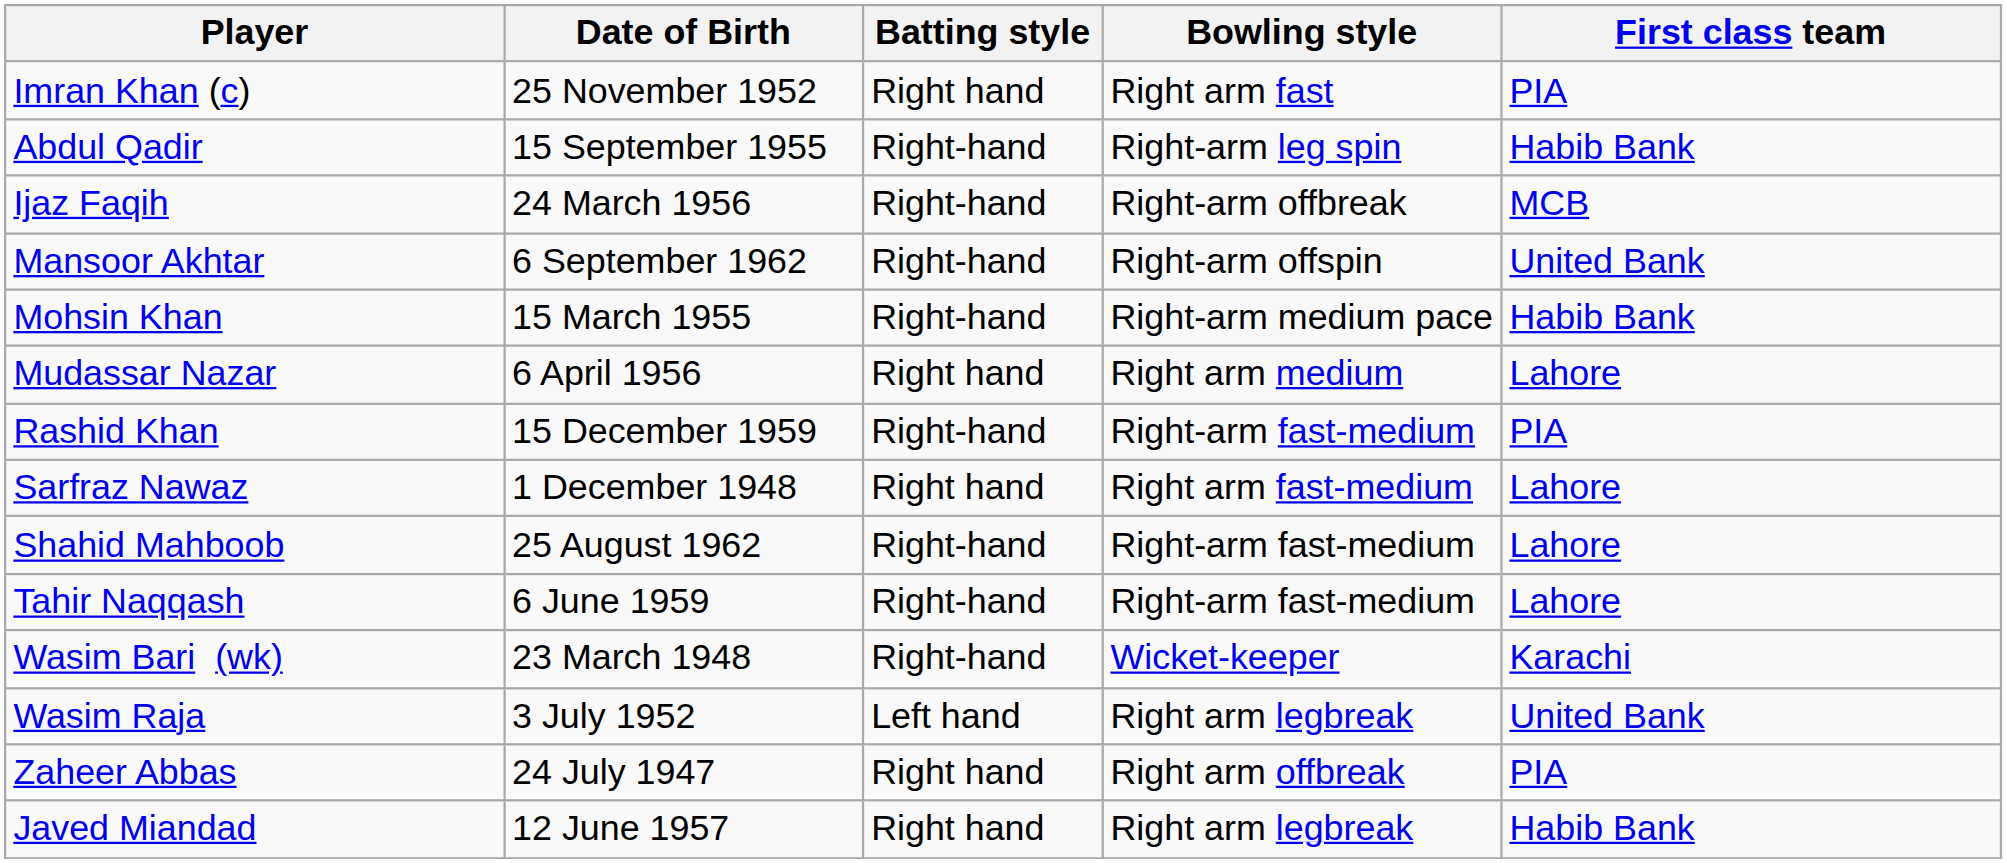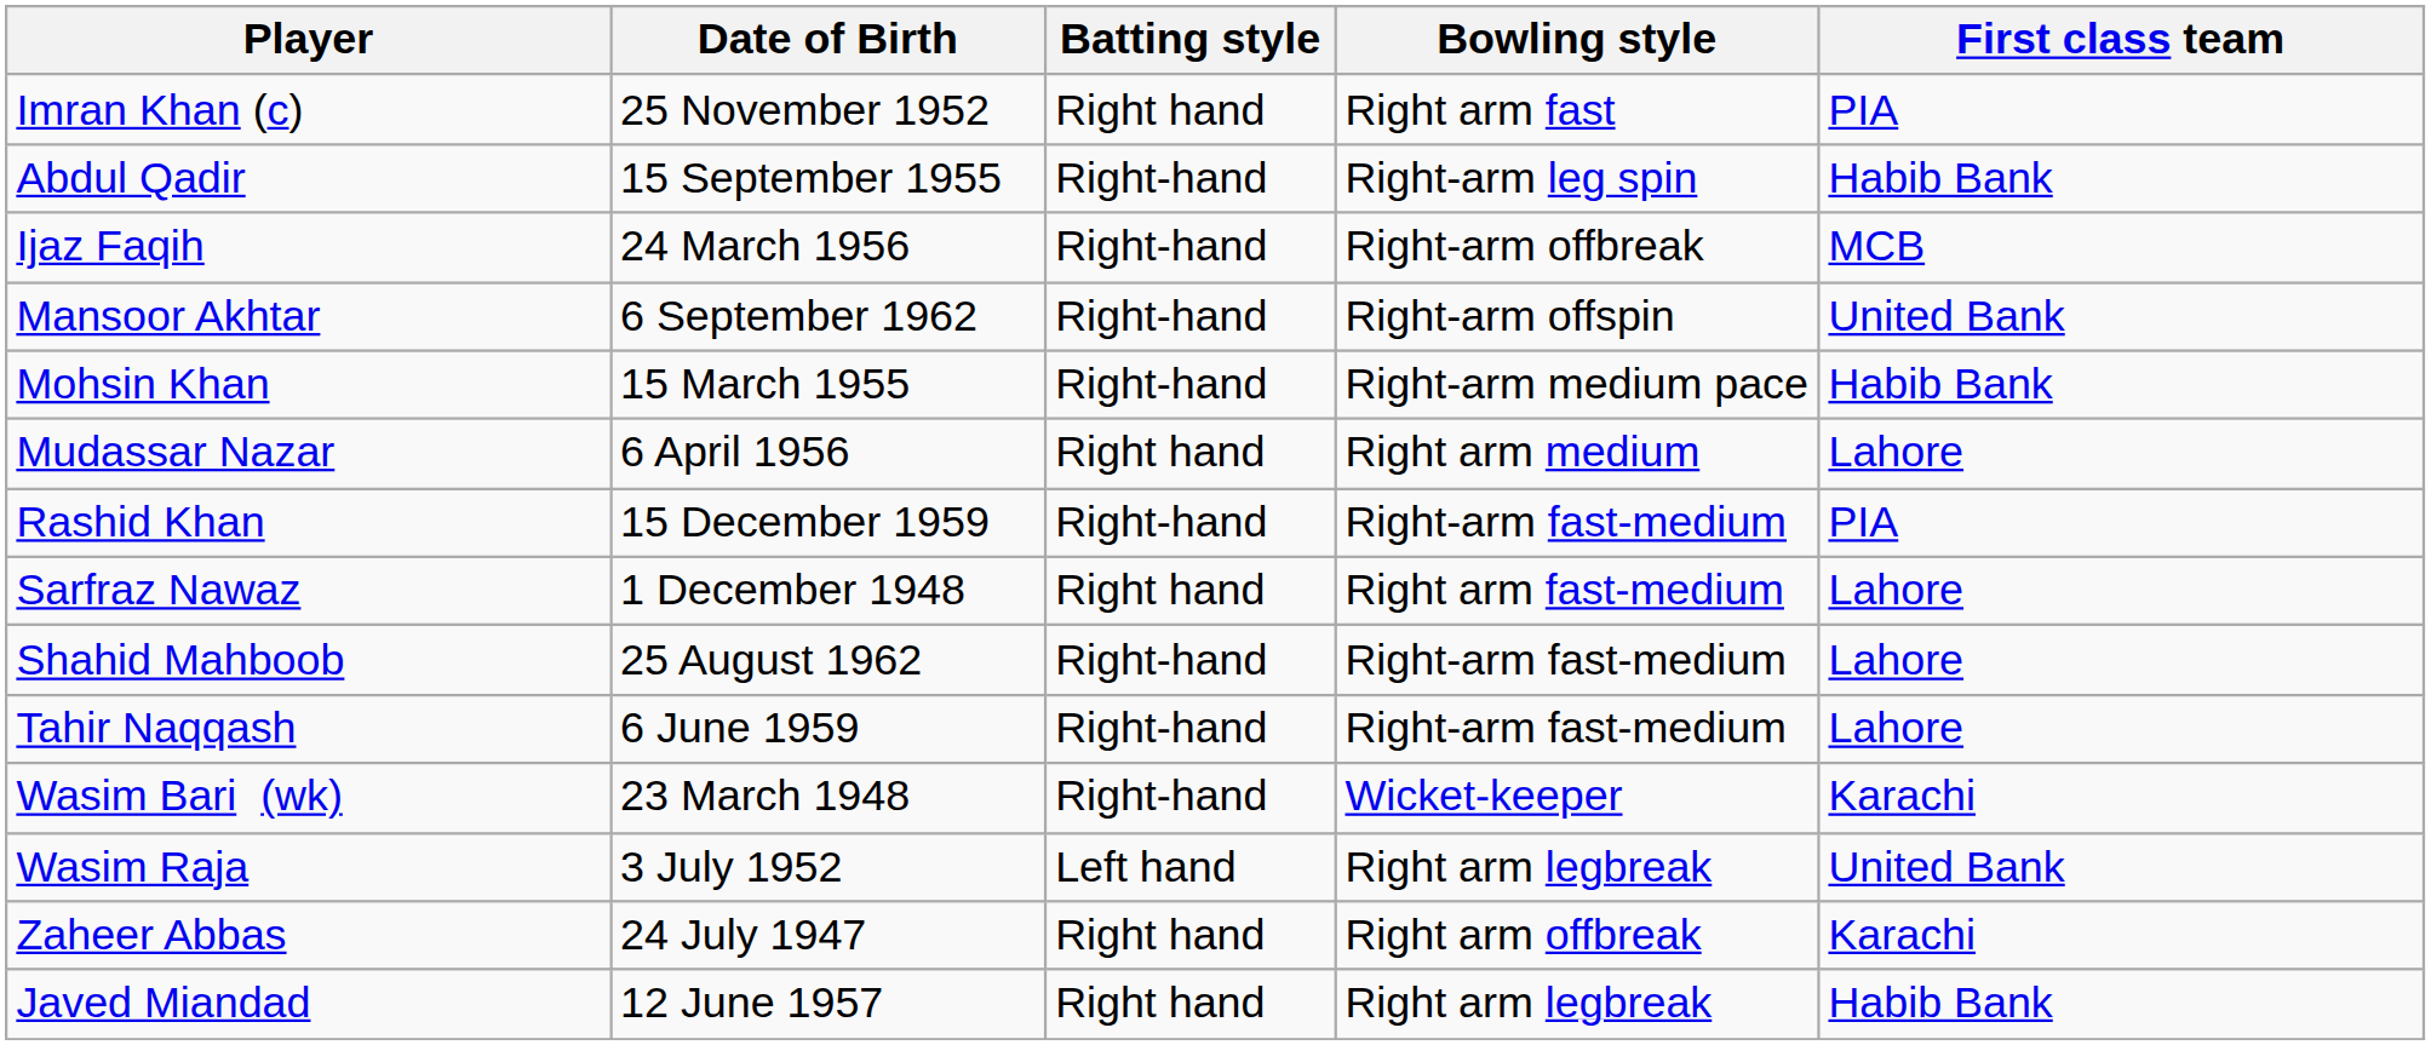 <table class="wikitable">
 <tr>
 <th width="25%">Player</th>
 <th width="18%">Date of Birth</th>
 <th width="12%">Batting style</th>
 <th width="20%">Bowling style</th>
 <th width="25%"><a href='#'>First class</a> team</th>
 </tr>
 <tr>
 <td><a href='#'>Imran Khan</a> (<a href='#'>c</a>)</td>
 <td>25 November 1952</td>
 <td>Right hand</td>
 <td>Right arm <a href='#'>fast</a></td>
 <td> <a href='#'>PIA</a></td>
 </tr>
 <tr>
 <td><a href='#'>Abdul Qadir</a></td>
 <td>15 September 1955</td>
 <td>Right-hand</td>
 <td>Right-arm <a href='#'>leg spin</a></td>
 <td> <a href='#'>Habib Bank</a></td>
 </tr>
 <tr>
 <td><a href='#'>Ijaz Faqih</a></td>
 <td>24 March 1956</td>
 <td>Right-hand</td>
 <td>Right-arm offbreak</td>
 <td> <a href='#'>MCB</a></td>
 </tr>
 <tr>
 <td><a href='#'>Mansoor Akhtar</a></td>
 <td>6 September 1962</td>
 <td>Right-hand</td>
 <td>Right-arm offspin</td>
 <td> <a href='#'>United Bank</a></td>
 </tr>
 <tr>
 <td><a href='#'>Mohsin Khan</a></td>
 <td>15 March 1955</td>
 <td>Right-hand</td>
 <td>Right-arm medium pace</td>
 <td> <a href='#'>Habib Bank</a></td>
 </tr>
 <tr>
 <td><a href='#'>Mudassar Nazar</a></td>
 <td>6 April 1956</td>
 <td>Right hand</td>
 <td>Right arm <a href='#'>medium</a></td>
 <td> <a href='#'>Lahore</a></td>
 </tr>
 <tr>
 <td><a href='#'>Rashid Khan</a></td>
 <td>15 December 1959</td>
 <td>Right-hand</td>
 <td>Right-arm <a href='#'>fast-medium</a></td>
 <td>   <a href='#'>PIA</a></td>
 </tr>
 <tr>
 <td><a href='#'>Sarfraz Nawaz</a></td>
 <td>1 December 1948</td>
 <td>Right hand</td>
 <td>Right arm <a href='#'>fast-medium</a></td>
 <td> <a href='#'>Lahore</a></td>
 </tr>
 <tr>
 <td><a href='#'>Shahid Mahboob</a></td>
 <td>25 August 1962</td>
 <td>Right-hand</td>
 <td>Right-arm fast-medium</td>
 <td> <a href='#'>Lahore</a></td>
 </tr>
 <tr>
 <td><a href='#'>Tahir Naqqash</a></td>
 <td>6 June 1959</td>
 <td>Right-hand</td>
 <td>Right-arm fast-medium</td>
 <td> <a href='#'>Lahore</a></td>
 </tr>
 <tr>
 <td><a href='#'>Wasim Bari</a>  <a href='#'>(wk)</a></td>
 <td>23 March 1948</td>
 <td>Right-hand</td>
 <td><a href='#'>Wicket-keeper</a></td>
 <td> <a href='#'>Karachi</a></td>
 </tr>
 <tr>
 <td><a href='#'>Wasim Raja</a></td>
 <td>3 July 1952</td>
 <td>Left hand</td>
 <td>Right arm <a href='#'>legbreak</a></td>
 <td> <a href='#'>United Bank</a></td>
 </tr>
 <tr>
 <td><a href='#'>Zaheer Abbas</a></td>
 <td>24 July 1947</td>
 <td>Right hand</td>
 <td>Right arm <a href='#'>offbreak</a></td>
-<td> <a href='#'>PIA</a></td>
+<td> <a href='#'>Karachi</a></td>
 </tr>
 <tr>
 <td><a href='#'>Javed Miandad</a></td>
 <td>12 June 1957</td>
 <td>Right hand</td>
 <td>Right arm <a href='#'>legbreak</a></td>
 <td> <a href='#'>Habib Bank</a></td>
 </tr>
 <tr>
 </tr>
 </table>
